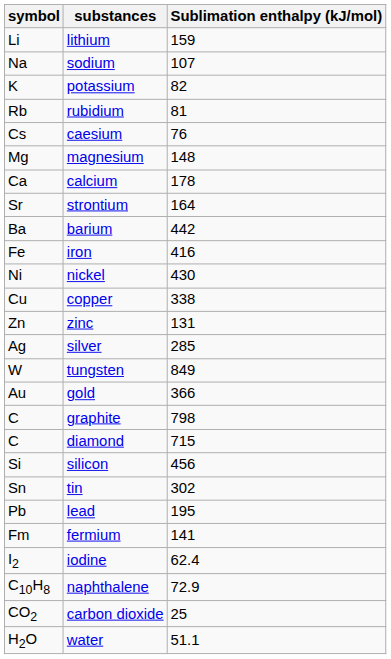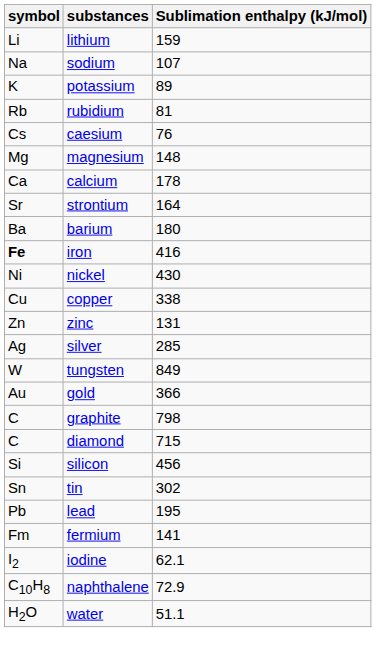 <table class="wikitable">
 <tr>
 <th>symbol</th>
 <th>substances</th>
 <th>Sublimation enthalpy (kJ/mol)</th>
 </tr>
 <tr>
 <td>Li</td>
 <td><a href='#'>lithium</a></td>
 <td>159</td>
 </tr>
 <tr>
 <td>Na</td>
 <td><a href='#'>sodium</a></td>
 <td>107</td>
 </tr>
 <tr>
 <td>K</td>
 <td><a href='#'>potassium</a></td>
-<td>82</td>
+<td>89</td>
 </tr>
 <tr>
 <td>Rb</td>
 <td><a href='#'>rubidium</a></td>
 <td>81</td>
 </tr>
 <tr>
 <td>Cs</td>
 <td><a href='#'>caesium</a></td>
 <td>76</td>
 </tr>
 <tr>
 <td>Mg</td>
 <td><a href='#'>magnesium</a></td>
 <td>148</td>
 </tr>
 <tr>
 <td>Ca</td>
 <td><a href='#'>calcium</a></td>
 <td>178</td>
 </tr>
 <tr>
 <td>Sr</td>
 <td><a href='#'>strontium</a></td>
 <td>164</td>
 </tr>
 <tr>
 <td>Ba</td>
 <td><a href='#'>barium</a></td>
-<td>442</td>
+<td>180</td>
 </tr>
 <tr>
-<td>Fe</td>
+<td><strong>Fe</strong></td>
 <td><a href='#'>iron</a></td>
 <td>416</td>
 </tr>
 <tr>
 <td>Ni</td>
 <td><a href='#'>nickel</a></td>
 <td>430</td>
 </tr>
 <tr>
 <td>Cu</td>
 <td><a href='#'>copper</a></td>
 <td>338</td>
 </tr>
 <tr>
 <td>Zn</td>
 <td><a href='#'>zinc</a></td>
 <td>131</td>
 </tr>
 <tr>
 <td>Ag</td>
 <td><a href='#'>silver</a></td>
 <td>285</td>
 </tr>
 <tr>
 <td>W</td>
 <td><a href='#'>tungsten</a></td>
 <td>849</td>
 </tr>
 <tr>
 <td>Au</td>
 <td><a href='#'>gold</a></td>
 <td>366</td>
 </tr>
 <tr>
 <td>C</td>
 <td><a href='#'>graphite</a></td>
 <td>798</td>
 </tr>
 <tr>
 <td>C</td>
 <td><a href='#'>diamond</a></td>
 <td>715</td>
 </tr>
 <tr>
 <td>Si</td>
 <td><a href='#'>silicon</a></td>
 <td>456</td>
 </tr>
 <tr>
 <td>Sn</td>
 <td><a href='#'>tin</a></td>
 <td>302</td>
 </tr>
 <tr>
 <td>Pb</td>
 <td><a href='#'>lead</a></td>
 <td>195</td>
 </tr>
 <tr>
 <td>Fm</td>
 <td><a href='#'>fermium</a></td>
 <td>141</td>
 </tr>
 <tr>
 <td>I<sub>2</sub></td>
 <td><a href='#'>iodine</a></td>
-<td>62.4</td>
+<td>62.1</td>
 </tr>
 <tr>
 <td>C<sub>10</sub>H<sub>8</sub></td>
 <td><a href='#'>naphthalene</a></td>
 <td>72.9</td>
 </tr>
 <tr>
-<td>CO<sub>2</sub></td>
-<td><a href='#'>carbon dioxide</a></td>
-<td>25</td>
-</tr>
-<tr>
 <td>H<sub>2</sub>O</td>
 <td><a href='#'>water</a></td>
 <td>51.1</td>
 </tr>
 </table>
